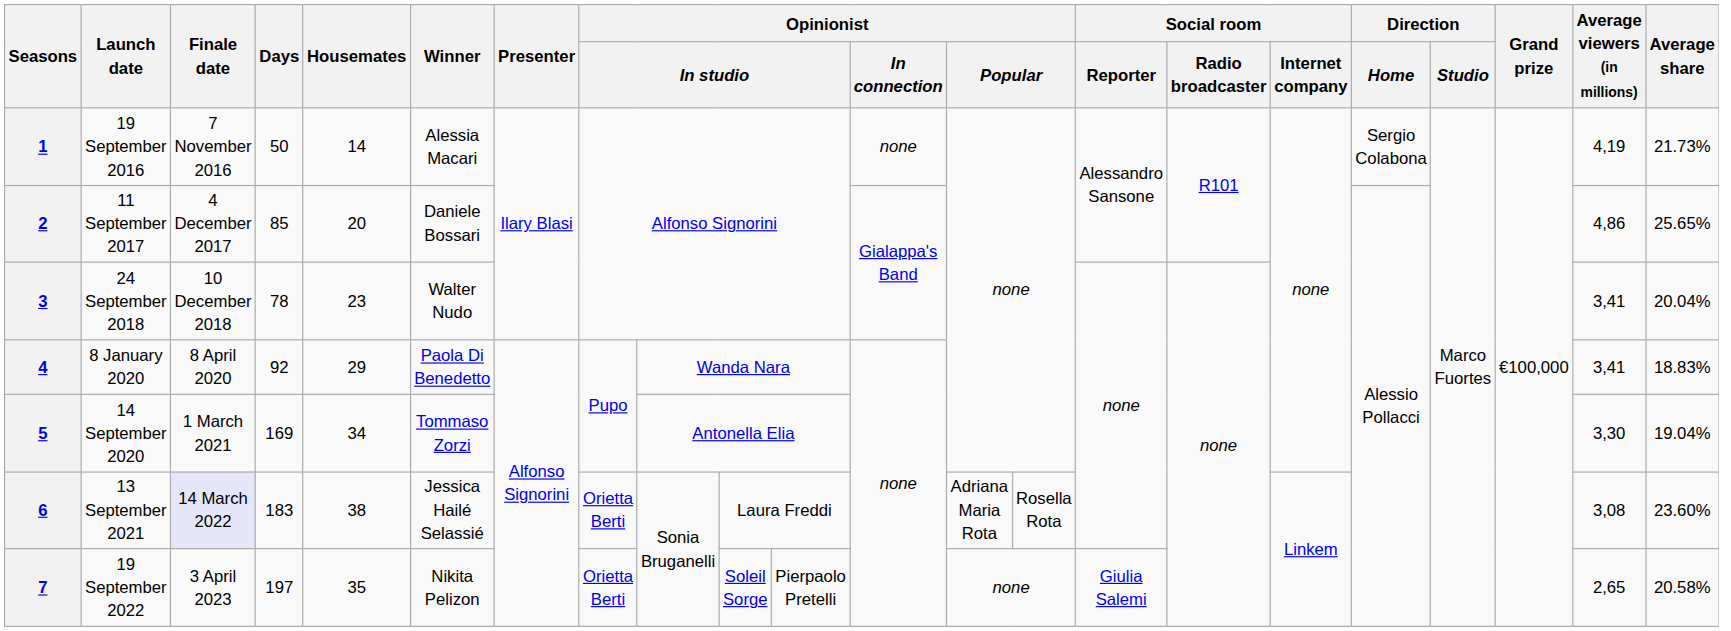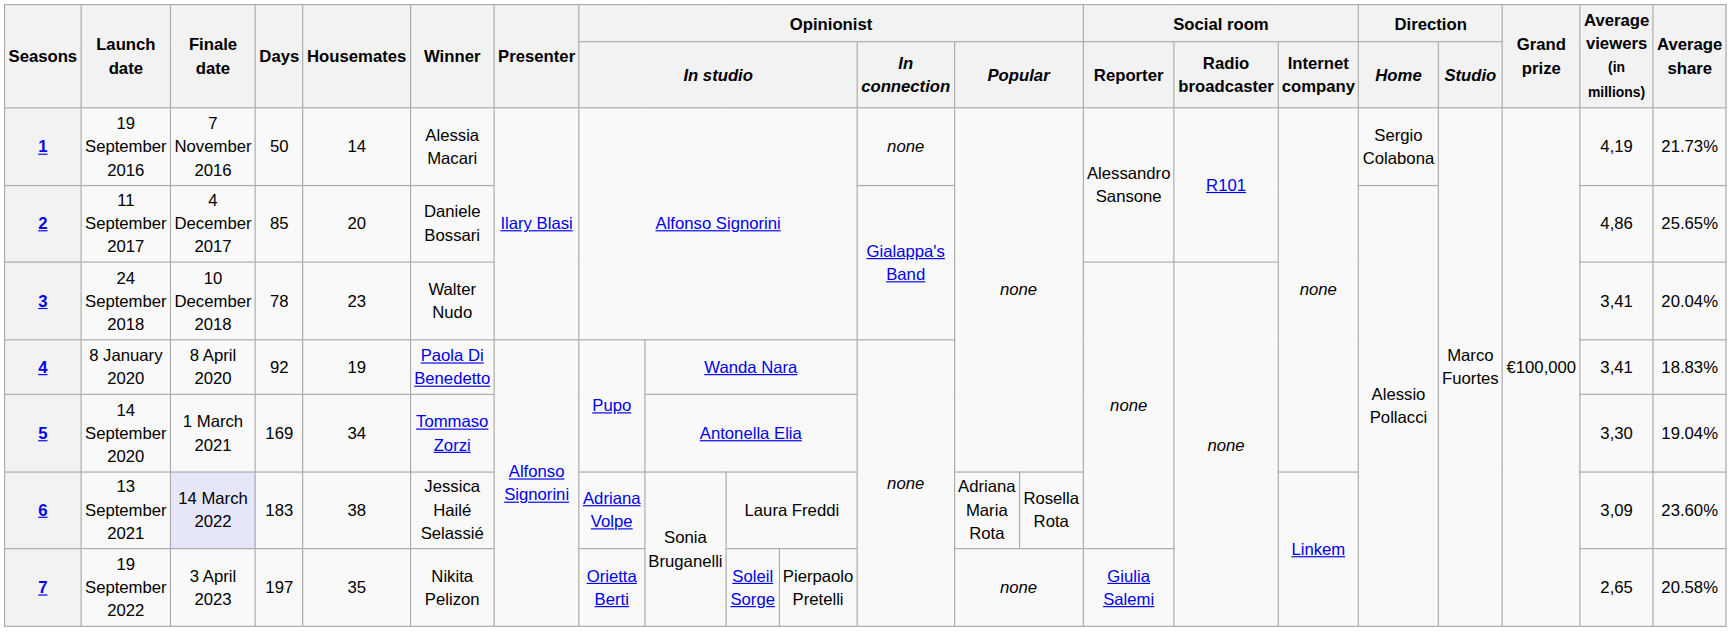 <table class="wikitable" style="font-size:90%; text-align:center; line-height:20px;">
 <tr>
 <th rowspan="2">Seasons</th>
 <th rowspan="2">Launch date</th>
 <th rowspan="2">Finale date</th>
 <th rowspan="2">Days</th>
 <th rowspan="2">Housemates</th>
 <th rowspan="2">Winner</th>
 <th rowspan="2">Presenter</th>
 <th colspan="7">Opinionist</th>
 <th colspan="3">Social room</th>
 <th colspan="2">Direction</th>
 <th rowspan="2">Grand prize</th>
 <th rowspan="2">Average viewers<br><small>(in millions)</small></th>
 <th rowspan="2">Average share</th>
 </tr>
 <tr>
 <th colspan="4"><em>In studio</em></th>
 <th><em>In connection</em></th>
 <th colspan="2"><em>Popular</em></th>
 <th>Reporter</th>
 <th>Radio broadcaster</th>
 <th>Internet company</th>
 <th><em>Home</em></th>
 <th><em>Studio</em></th>
 </tr>
 <tr>
 <th><a href='#'>1</a></th>
 <td>19 September 2016</td>
 <td>7 November 2016</td>
 <td>50</td>
 <td>14</td>
 <td>Alessia Macari</td>
 <td rowspan="3"><a href='#'>Ilary Blasi</a></td>
 <td colspan="4" rowspan="3"><a href='#'>Alfonso Signorini</a></td>
 <td><em>none</em></td>
 <td colspan="2" rowspan="5"><em>none</em></td>
 <td rowspan="2">Alessandro Sansone</td>
 <td rowspan="2"><a href='#'>R101</a></td>
 <td rowspan="5"><em>none</em></td>
 <td>Sergio Colabona</td>
 <td rowspan="7">Marco Fuortes</td>
 <td rowspan="7">€100,000</td>
 <td>4,19</td>
 <td>21.73%</td>
 </tr>
 <tr>
 <th><a href='#'>2</a></th>
 <td>11 September 2017</td>
 <td>4 December 2017</td>
 <td>85</td>
 <td>20</td>
 <td>Daniele Bossari</td>
 <td rowspan="2"><a href='#'>Gialappa's Band</a></td>
 <td rowspan="6">Alessio Pollacci</td>
 <td>4,86</td>
 <td>25.65%</td>
 </tr>
 <tr>
 <th><a href='#'>3</a></th>
 <td>24 September 2018</td>
 <td>10 December 2018</td>
 <td>78</td>
 <td>23</td>
 <td>Walter Nudo</td>
 <td rowspan="4"><em>none</em></td>
 <td rowspan="5"><em>none</em></td>
 <td>3,41</td>
 <td>20.04%</td>
 </tr>
 <tr>
 <th><a href='#'>4</a></th>
 <td>8 January 2020</td>
 <td>8 April 2020</td>
 <td>92</td>
-<td>29</td>
+<td>19</td>
 <td><a href='#'>Paola Di Benedetto</a></td>
 <td rowspan="4"><a href='#'>Alfonso Signorini</a></td>
 <td rowspan="2"><a href='#'>Pupo</a></td>
 <td colspan="3"><a href='#'>Wanda Nara</a></td>
 <td rowspan="4"><em>none</em></td>
 <td>3,41</td>
 <td>18.83%</td>
 </tr>
 <tr>
 <th><a href='#'>5</a></th>
 <td>14 September 2020</td>
 <td>1 March 2021</td>
 <td>169</td>
 <td>34</td>
 <td><a href='#'>Tommaso Zorzi</a></td>
 <td colspan="3"><a href='#'>Antonella Elia</a></td>
 <td>3,30</td>
 <td>19.04%</td>
 </tr>
 <tr>
 <th><a href='#'>6</a></th>
 <td>13 September 2021</td>
 <td style="background: lavender;">14 March 2022</td>
 <td>183</td>
 <td>38</td>
 <td>Jessica Hailé Selassié</td>
-<td><a href='#'>Orietta Berti</a></td>
+<td><a href='#'>Adriana Volpe</a></td>
 <td rowspan="2">Sonia Bruganelli</td>
 <td colspan="2">Laura Freddi</td>
 <td>Adriana Maria Rota</td>
 <td>Rosella Rota</td>
 <td rowspan="2"><a href='#'>Linkem</a></td>
-<td>3,08</td>
+<td>3,09</td>
 <td>23.60%</td>
 </tr>
 <tr>
 <th><a href='#'>7</a></th>
 <td>19 September 2022</td>
 <td>3 April 2023</td>
 <td>197</td>
 <td>35</td>
 <td>Nikita Pelizon</td>
 <td><a href='#'>Orietta Berti</a></td>
 <td><a href='#'>Soleil Sorge</a></td>
 <td>Pierpaolo Pretelli</td>
 <td colspan="2"><em>none</em></td>
 <td><a href='#'>Giulia Salemi</a></td>
 <td>2,65</td>
 <td>20.58%</td>
 </tr>
 </table>
